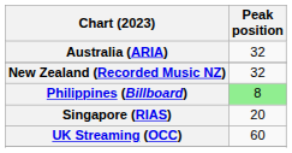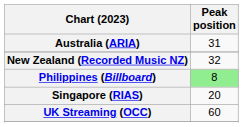 <table class="wikitable sortable plainrowheaders" style="text-align:center">
 <tr>
 <th scope="col">Chart (2023)</th>
 <th scope="col">Peak<br>position</th>
 </tr>
 <tr>
 <th scope="row">Australia (<a href='#'>ARIA</a>)</th>
-<td>32</td>
+<td>31</td>
 </tr>
 <tr>
 </tr>
 <tr>
 </tr>
 <tr>
 <th scope="row">New Zealand (<a href='#'>Recorded Music NZ</a>)</th>
 <td>32</td>
 </tr>
 <tr>
 <th scope="row"><a href='#'>Philippines</a> (<em><a href='#'>Billboard</a></em>)</th>
 <td style="background: lightgreen;">8</td>
 </tr>
 <tr>
 <th scope="row">Singapore (<a href='#'>RIAS</a>)</th>
 <td>20</td>
 </tr>
 <tr>
 <th scope="row"><a href='#'>UK Streaming</a> (<a href='#'>OCC</a>)</th>
 <td>60</td>
 </tr>
 <tr>
 </tr>
 <tr>
 </tr>
 </table>
